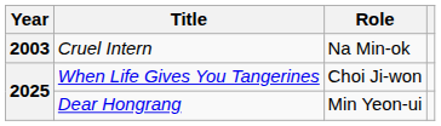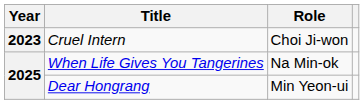 <table class="wikitable plainrowheaders sortable">
 <tr>
 <th scope="col">Year</th>
 <th scope="col">Title</th>
 <th scope="col">Role</th>
 <th></th>
 </tr>
 <tr>
-<th scope="row">2003</th>
+<th scope="row">2023</th>
 <td><em>Cruel Intern</em></td>
-<td>Na Min-ok</td>
+<td>Choi Ji-won</td>
 <td></td>
 </tr>
 <tr>
 <th scope="row" rowspan="2">2025</th>
 <td><em><a href='#'>When Life Gives You Tangerines</a></em></td>
-<td>Choi Ji-won</td>
+<td>Na Min-ok</td>
 <td></td>
 </tr>
 <tr>
 <td><em><a href='#'>Dear Hongrang</a></em></td>
 <td>Min Yeon-ui</td>
 <td></td>
 </tr>
 </table>
